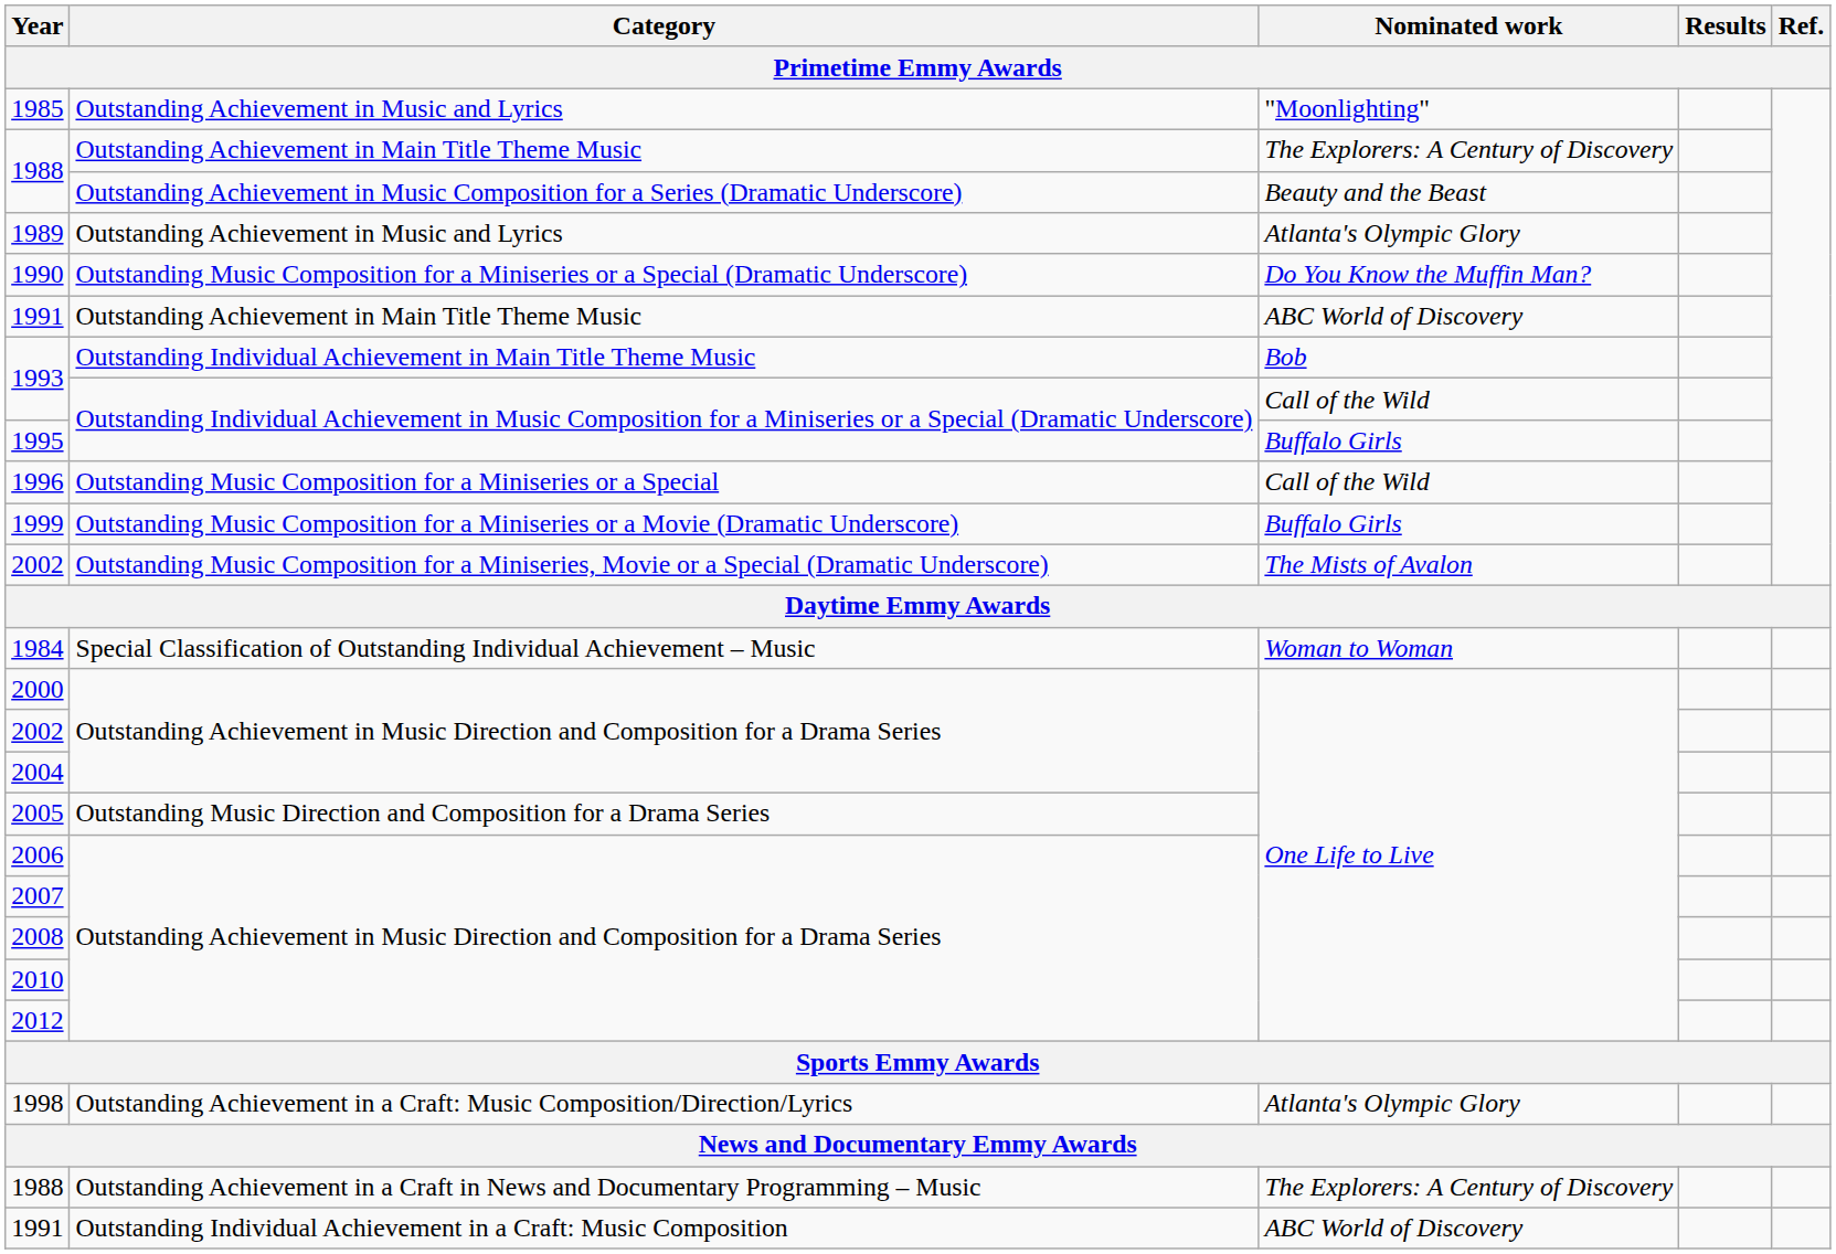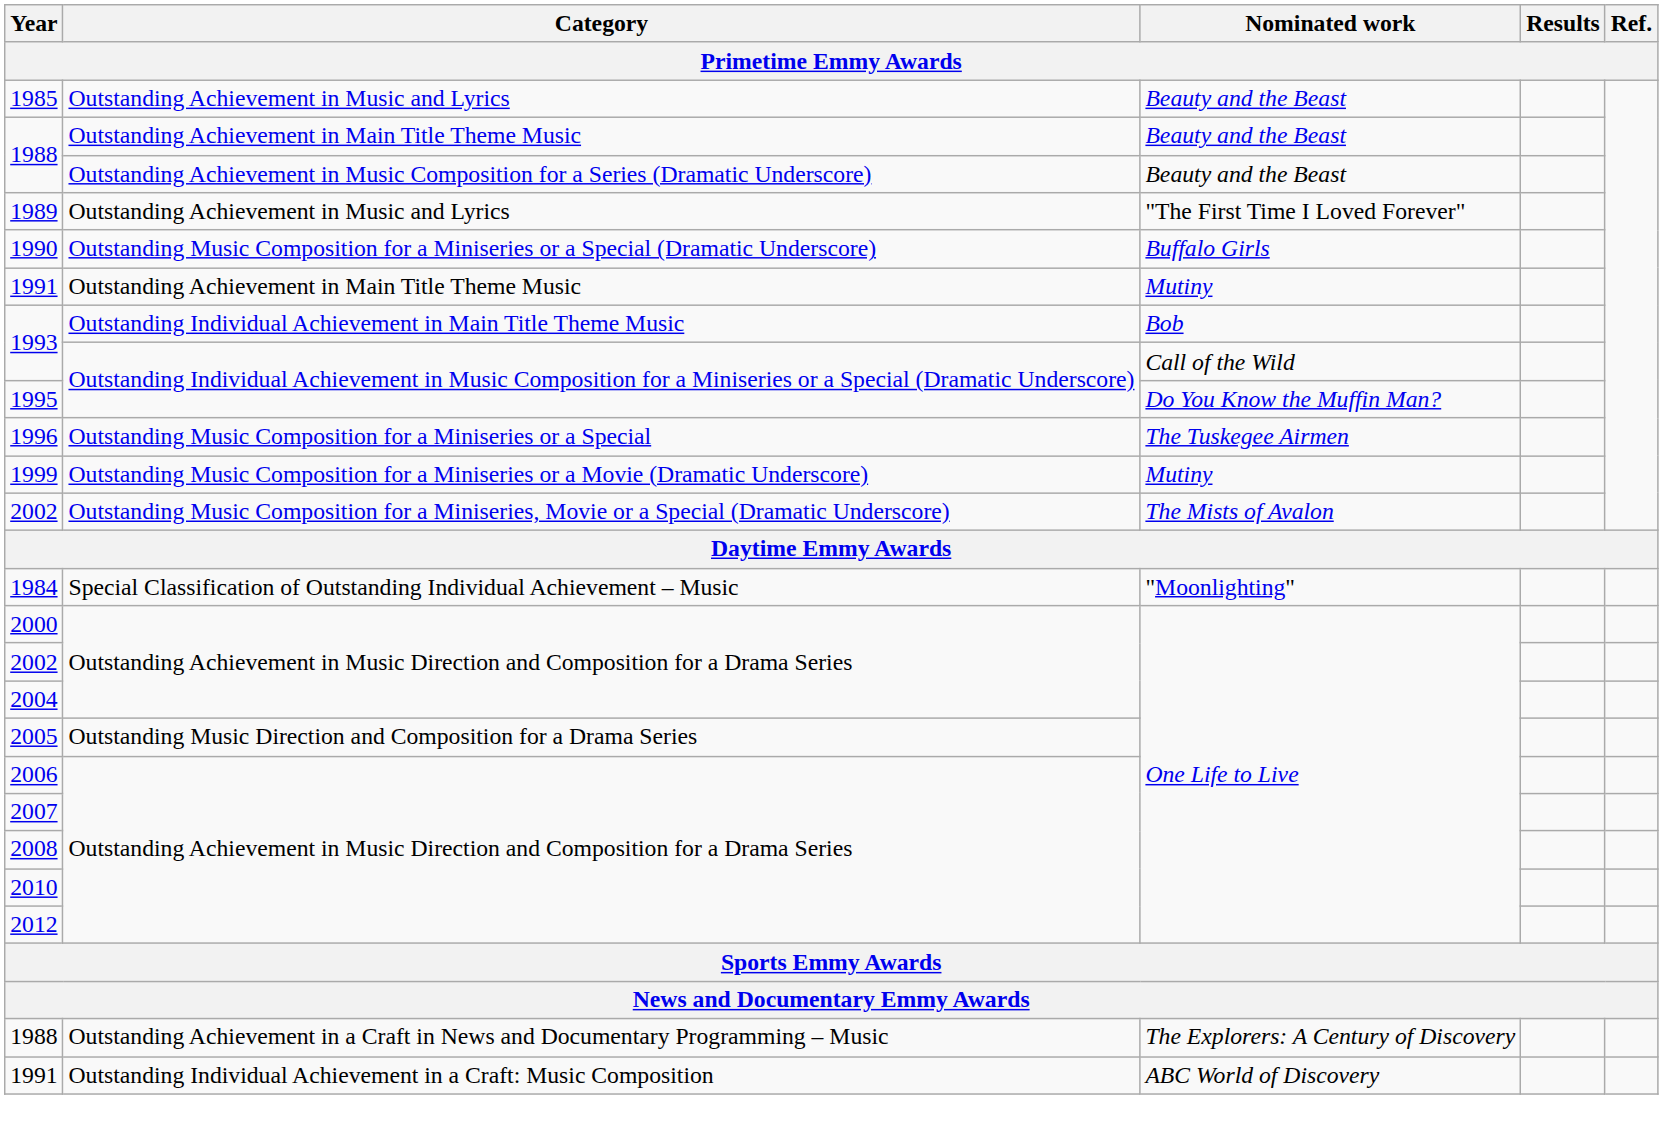 <table class="wikitable">
 <tr>
 <th>Year</th>
 <th>Category</th>
 <th>Nominated work</th>
 <th>Results</th>
 <th>Ref.</th>
 </tr>
 <tr>
 <th colspan="5"><a href='#'>Primetime Emmy Awards</a></th>
 </tr>
 <tr>
 <td><a href='#'>1985</a></td>
 <td><a href='#'>Outstanding Achievement in Music and Lyrics</a></td>
-<td>"<a href='#'>Moonlighting</a>" </td>
+<td><em><a href='#'>Beauty and the Beast</a></em></td>
 <td></td>
 <td align="center" rowspan="12"></td>
 </tr>
 <tr>
 <td rowspan="2"><a href='#'>1988</a></td>
 <td><a href='#'>Outstanding Achievement in Main Title Theme Music</a></td>
-<td><em>The Explorers: A Century of Discovery</em></td>
+<td><em><a href='#'>Beauty and the Beast</a></em></td>
 <td></td>
 </tr>
 <tr>
 <td><a href='#'>Outstanding Achievement in Music Composition for a Series (Dramatic Underscore)</a></td>
 <td><em>Beauty and the Beast</em> </td>
 <td></td>
 </tr>
 <tr>
 <td><a href='#'>1989</a></td>
 <td>Outstanding Achievement in Music and Lyrics</td>
-<td><em>Atlanta's Olympic Glory</em></td>
+<td>"The First Time I Loved Forever" </td>
 <td></td>
 </tr>
 <tr>
 <td><a href='#'>1990</a></td>
 <td><a href='#'>Outstanding Music Composition for a Miniseries or a Special (Dramatic Underscore)</a></td>
-<td><em><a href='#'>Do You Know the Muffin Man?</a></em></td>
+<td><em><a href='#'>Buffalo Girls</a></em> </td>
 <td></td>
 </tr>
 <tr>
 <td><a href='#'>1991</a></td>
 <td>Outstanding Achievement in Main Title Theme Music</td>
-<td><em>ABC World of Discovery</em></td>
+<td><em><a href='#'>Mutiny</a></em></td>
 <td></td>
 </tr>
 <tr>
 <td rowspan="2"><a href='#'>1993</a></td>
 <td><a href='#'>Outstanding Individual Achievement in Main Title Theme Music</a></td>
 <td><em><a href='#'>Bob</a></em></td>
 <td></td>
 </tr>
 <tr>
 <td rowspan="2"><a href='#'>Outstanding Individual Achievement in Music Composition for a Miniseries or a Special (Dramatic Underscore)</a></td>
 <td><em>Call of the Wild</em></td>
 <td></td>
 </tr>
 <tr>
 <td><a href='#'>1995</a></td>
-<td><em><a href='#'>Buffalo Girls</a></em> </td>
+<td><em><a href='#'>Do You Know the Muffin Man?</a></em></td>
 <td></td>
 </tr>
 <tr>
 <td><a href='#'>1996</a></td>
 <td><a href='#'>Outstanding Music Composition for a Miniseries or a Special</a></td>
-<td><em>Call of the Wild</em></td>
+<td><em><a href='#'>The Tuskegee Airmen</a></em></td>
 <td></td>
 </tr>
 <tr>
 <td><a href='#'>1999</a></td>
 <td><a href='#'>Outstanding Music Composition for a Miniseries or a Movie (Dramatic Underscore)</a></td>
-<td><em><a href='#'>Buffalo Girls</a></em> </td>
+<td><em><a href='#'>Mutiny</a></em></td>
 <td></td>
 </tr>
 <tr>
 <td><a href='#'>2002</a></td>
 <td><a href='#'>Outstanding Music Composition for a Miniseries, Movie or a Special (Dramatic Underscore)</a></td>
 <td><em><a href='#'>The Mists of Avalon</a></em> </td>
 <td></td>
 </tr>
 <tr>
 <th colspan="5"><a href='#'>Daytime Emmy Awards</a></th>
 </tr>
 <tr>
 <td><a href='#'>1984</a></td>
 <td>Special Classification of Outstanding Individual Achievement – Music</td>
-<td><em><a href='#'>Woman to Woman</a></em></td>
+<td>"<a href='#'>Moonlighting</a>" </td>
 <td></td>
 <td align="center"></td>
 </tr>
 <tr>
 <td><a href='#'>2000</a></td>
 <td rowspan="3">Outstanding Achievement in Music Direction and Composition for a Drama Series</td>
 <td rowspan="9"><em><a href='#'>One Life to Live</a></em></td>
 <td></td>
 <td align="center"></td>
 </tr>
 <tr>
 <td><a href='#'>2002</a></td>
 <td></td>
 <td align="center"></td>
 </tr>
 <tr>
 <td><a href='#'>2004</a></td>
 <td></td>
 <td align="center"></td>
 </tr>
 <tr>
 <td><a href='#'>2005</a></td>
 <td>Outstanding Music Direction and Composition for a Drama Series</td>
 <td></td>
 <td align="center"></td>
 </tr>
 <tr>
 <td><a href='#'>2006</a></td>
 <td rowspan="5">Outstanding Achievement in Music Direction and Composition for a Drama Series</td>
 <td></td>
 <td align="center"></td>
 </tr>
 <tr>
 <td><a href='#'>2007</a></td>
 <td></td>
 <td align="center"></td>
 </tr>
 <tr>
 <td><a href='#'>2008</a></td>
 <td></td>
 <td align="center"></td>
 </tr>
 <tr>
 <td><a href='#'>2010</a></td>
 <td></td>
 <td align="center"></td>
 </tr>
 <tr>
 <td><a href='#'>2012</a></td>
 <td></td>
 <td align="center"></td>
 </tr>
 <tr>
 <th colspan="5"><a href='#'>Sports Emmy Awards</a></th>
 </tr>
 <tr>
-<td>1998</td>
-<td>Outstanding Achievement in a Craft: Music Composition/Direction/Lyrics</td>
-<td><em>Atlanta's Olympic Glory</em></td>
-<td></td>
-<td align="center"></td>
-</tr>
-<tr>
 <th colspan="5"><a href='#'>News and Documentary Emmy Awards</a></th>
 </tr>
 <tr>
 <td>1988</td>
 <td>Outstanding Achievement in a Craft in News and Documentary Programming – Music</td>
 <td><em>The Explorers: A Century of Discovery</em></td>
 <td></td>
 <td align="center"></td>
 </tr>
 <tr>
 <td>1991</td>
 <td>Outstanding Individual Achievement in a Craft: Music Composition</td>
 <td><em>ABC World of Discovery</em> </td>
 <td></td>
 <td align="center"></td>
 </tr>
 </table>
